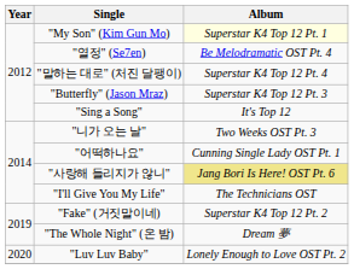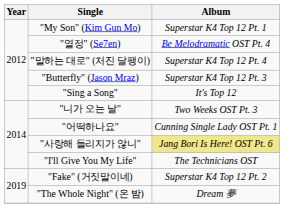 <table class="wikitable" style="text-align:center;">
 <tr>
 <th>Year</th>
 <th>Single</th>
 <th>Album</th>
 </tr>
 <tr>
 <td rowspan="5">2012</td>
 <td>"My Son" (<a href='#'>Kim Gun Mo</a>)</td>
-<td style="background: lightyellow;"><em>Superstar K4 Top 12 Pt. 1</em></td>
+<td><em>Superstar K4 Top 12 Pt. 1</em></td>
 </tr>
 <tr>
 <td>"열정" (<a href='#'>Se7en</a>)</td>
 <td><em><a href='#'>Be Melodramatic</a> OST Pt. 4</em></td>
 </tr>
 <tr>
 <td>"말하는 대로" (처진 달팽이)</td>
 <td><em>Superstar K4 Top 12 Pt. 4</em></td>
 </tr>
 <tr>
 <td>"Butterfly" (<a href='#'>Jason Mraz</a>)</td>
 <td><em>Superstar K4 Top 12 Pt. 3</em></td>
 </tr>
 <tr>
 <td>"Sing a Song"</td>
 <td><em>It's Top 12</em></td>
 </tr>
 <tr>
 <td rowspan="4">2014</td>
 <td>"니가 오는 날"</td>
 <td><em>Two Weeks OST Pt. 3</em></td>
 </tr>
 <tr>
 <td>"어떡하나요"</td>
 <td><em>Cunning Single Lady OST Pt. 1</em></td>
 </tr>
 <tr>
 <td>"사랑해 들리지가 않니"</td>
 <td style="background: khaki;"><em>Jang Bori Is Here! OST Pt. 6</em></td>
 </tr>
 <tr>
 <td>"I'll Give You My Life"</td>
 <td><em>The Technicians OST</em></td>
 </tr>
 <tr>
 <td rowspan="2">2019</td>
 <td>"Fake" (거짓말이네)</td>
 <td><em>Superstar K4 Top 12 Pt. 2</em></td>
 </tr>
 <tr>
 <td>"The Whole Night" (온 밤)</td>
 <td><em>Dream 夢</em></td>
 </tr>
 <tr>
-<td>2020</td>
-<td>"Luv Luv Baby"</td>
-<td><em>Lonely Enough to Love OST Pt. 2</em></td>
-</tr>
-<tr>
 </tr>
 </table>
